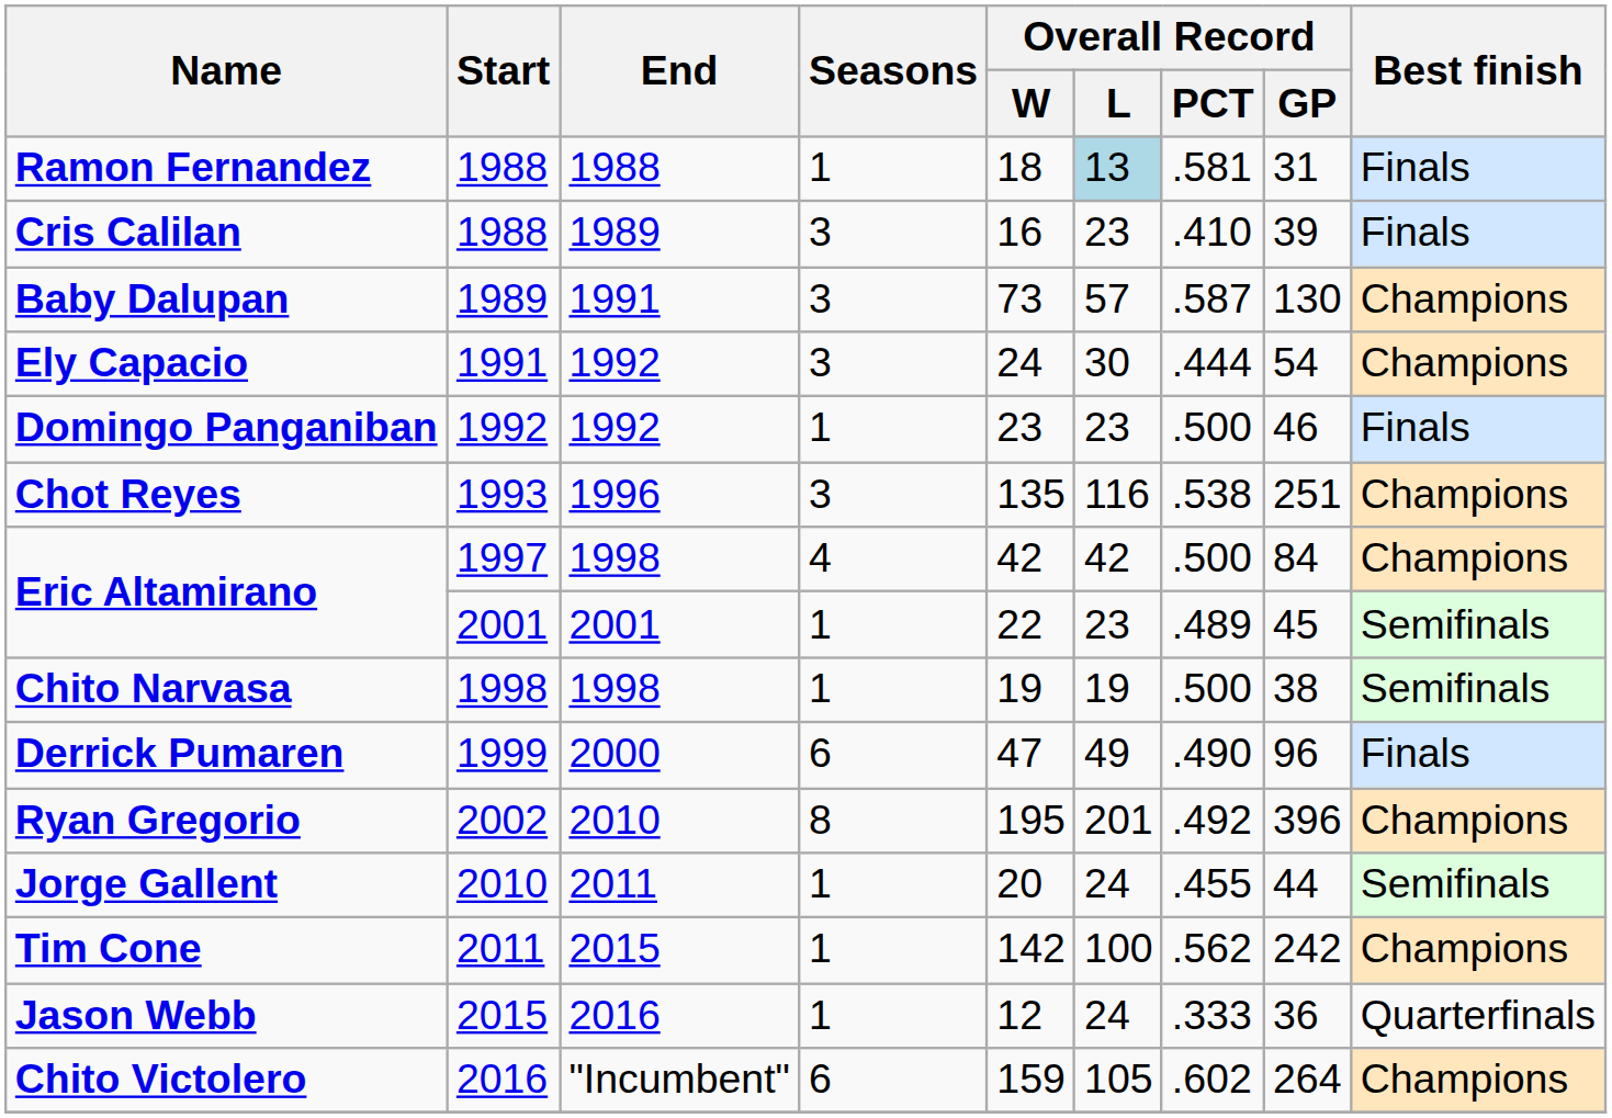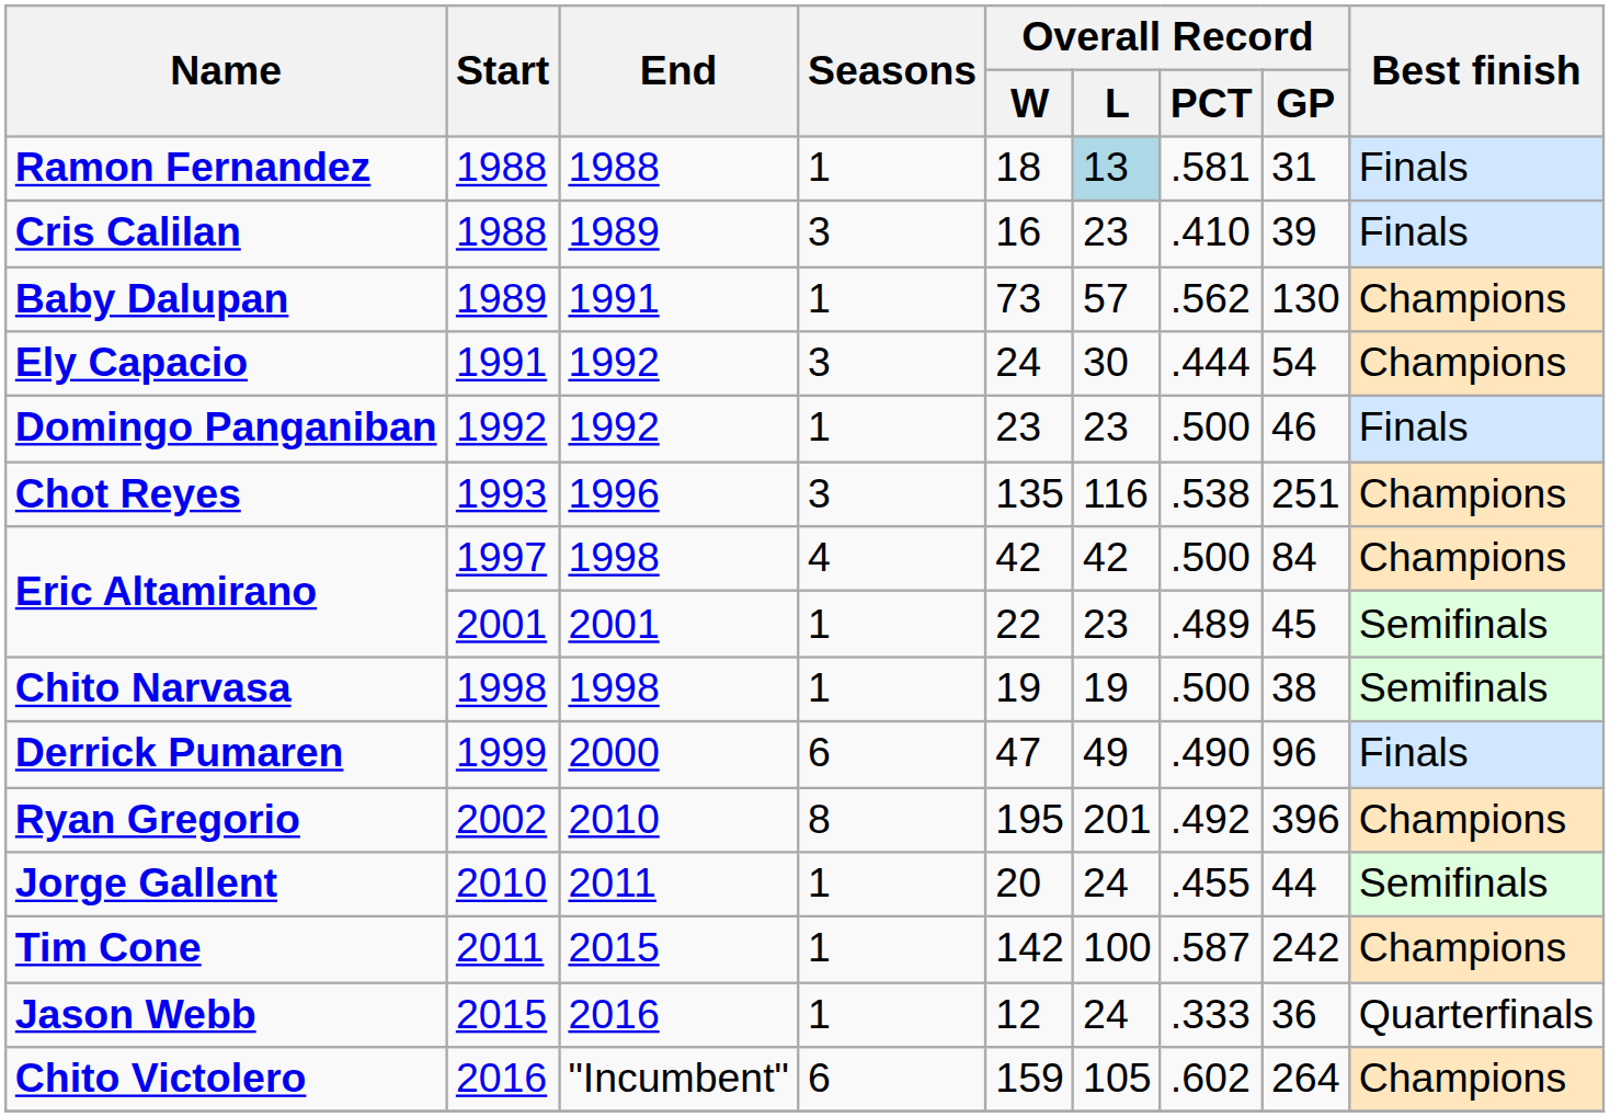 <table class="wikitable">
 <tr>
 <th rowspan="2">Name</th>
 <th rowspan="2">Start</th>
 <th rowspan="2">End</th>
 <th rowspan="2">Seasons</th>
 <th colspan="4">Overall Record</th>
 <th rowspan="2">Best finish</th>
 </tr>
 <tr>
 <th>W</th>
 <th>L</th>
 <th>PCT</th>
 <th>GP</th>
 </tr>
 <tr>
 <td><strong><a href='#'>Ramon Fernandez</a></strong></td>
 <td><a href='#'>1988</a></td>
 <td><a href='#'>1988</a></td>
 <td>1</td>
 <td>18</td>
 <td style="background: lightblue;">13</td>
 <td>.581</td>
 <td>31</td>
 <td bgcolor=#D0E7FF>Finals</td>
 </tr>
 <tr>
 <td><strong><a href='#'>Cris Calilan</a></strong></td>
 <td><a href='#'>1988</a></td>
 <td><a href='#'>1989</a></td>
 <td>3</td>
 <td>16</td>
 <td>23</td>
 <td>.410</td>
 <td>39</td>
 <td bgcolor=#D0E7FF>Finals</td>
 </tr>
 <tr>
 <td><strong><a href='#'>Baby Dalupan</a></strong></td>
 <td><a href='#'>1989</a></td>
 <td><a href='#'>1991</a></td>
-<td>3</td>
+<td>1</td>
 <td>73</td>
 <td>57</td>
-<td>.587</td>
+<td>.562</td>
 <td>130</td>
 <td bgcolor=#FFE6BD>Champions</td>
 </tr>
 <tr>
 <td><strong><a href='#'>Ely Capacio</a></strong></td>
 <td><a href='#'>1991</a></td>
 <td><a href='#'>1992</a></td>
 <td>3</td>
 <td>24</td>
 <td>30</td>
 <td>.444</td>
 <td>54</td>
 <td bgcolor=#FFE6BD>Champions</td>
 </tr>
 <tr>
 <td><strong><a href='#'>Domingo Panganiban</a></strong></td>
 <td><a href='#'>1992</a></td>
 <td><a href='#'>1992</a></td>
 <td>1</td>
 <td>23</td>
 <td>23</td>
 <td>.500</td>
 <td>46</td>
 <td bgcolor=#D0E7FF>Finals</td>
 </tr>
 <tr>
 <td><strong><a href='#'>Chot Reyes</a></strong></td>
 <td><a href='#'>1993</a></td>
 <td><a href='#'>1996</a></td>
 <td>3</td>
 <td>135</td>
 <td>116</td>
 <td>.538</td>
 <td>251</td>
 <td bgcolor=#FFE6BD>Champions</td>
 </tr>
 <tr>
 <td rowspan=2><strong><a href='#'>Eric Altamirano</a></strong></td>
 <td><a href='#'>1997</a></td>
 <td><a href='#'>1998</a></td>
 <td>4</td>
 <td>42</td>
 <td>42</td>
 <td>.500</td>
 <td>84</td>
 <td bgcolor=#FFE6BD>Champions</td>
 </tr>
 <tr>
 <td><a href='#'>2001</a></td>
 <td><a href='#'>2001</a></td>
 <td>1</td>
 <td>22</td>
 <td>23</td>
 <td>.489</td>
 <td>45</td>
 <td bgcolor=#DDFFDD>Semifinals</td>
 </tr>
 <tr>
 <td><strong><a href='#'>Chito Narvasa</a></strong></td>
 <td><a href='#'>1998</a></td>
 <td><a href='#'>1998</a></td>
 <td>1</td>
 <td>19</td>
 <td>19</td>
 <td>.500</td>
 <td>38</td>
 <td bgcolor=#DDFFDD>Semifinals</td>
 </tr>
 <tr>
 <td><strong><a href='#'>Derrick Pumaren</a></strong></td>
 <td><a href='#'>1999</a></td>
 <td><a href='#'>2000</a></td>
 <td>6</td>
 <td>47</td>
 <td>49</td>
 <td>.490</td>
 <td>96</td>
 <td bgcolor=#D0E7FF>Finals</td>
 </tr>
 <tr>
 <td><strong><a href='#'>Ryan Gregorio</a></strong></td>
 <td><a href='#'>2002</a></td>
 <td><a href='#'>2010</a></td>
 <td>8</td>
 <td>195</td>
 <td>201</td>
 <td>.492</td>
 <td>396</td>
 <td bgcolor=#FFE6BD>Champions</td>
 </tr>
 <tr>
 <td><strong><a href='#'>Jorge Gallent</a></strong></td>
 <td><a href='#'>2010</a></td>
 <td><a href='#'>2011</a></td>
 <td>1</td>
 <td>20</td>
 <td>24</td>
 <td>.455</td>
 <td>44</td>
 <td bgcolor=#DDFFDD>Semifinals</td>
 </tr>
 <tr>
 <td><strong><a href='#'>Tim Cone</a></strong></td>
 <td><a href='#'>2011</a></td>
 <td><a href='#'>2015</a></td>
 <td>1</td>
 <td>142</td>
 <td>100</td>
-<td>.562</td>
+<td>.587</td>
 <td>242</td>
 <td bgcolor=#FFE6BD>Champions</td>
 </tr>
 <tr>
 <td><strong><a href='#'>Jason Webb</a></strong></td>
 <td><a href='#'>2015</a></td>
 <td><a href='#'>2016</a></td>
 <td>1</td>
 <td>12</td>
 <td>24</td>
 <td>.333</td>
 <td>36</td>
 <td>Quarterfinals</td>
 </tr>
 <tr>
 <td><strong><a href='#'>Chito Victolero</a></strong></td>
 <td><a href='#'>2016</a></td>
 <td>"Incumbent"</td>
 <td>6</td>
 <td>159</td>
 <td>105</td>
 <td>.602</td>
 <td>264</td>
 <td bgcolor=#FFE6BD>Champions</td>
 </tr>
 <tr>
 </tr>
 </table>
